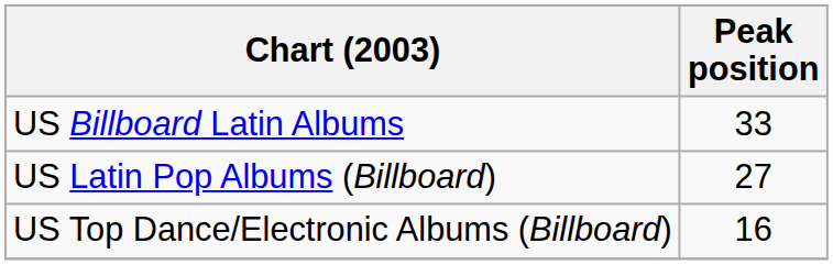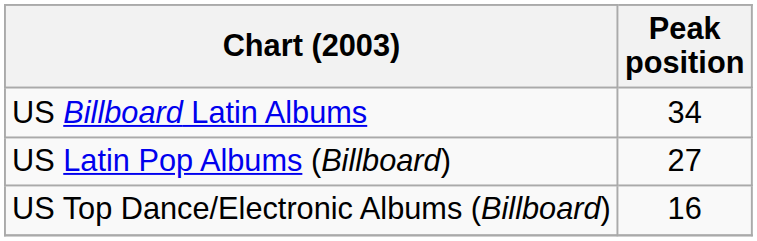 <table class="wikitable">
 <tr>
 <th align="left">Chart (2003)</th>
 <th align="left">Peak<br>position</th>
 </tr>
 <tr>
 <td align="left">US <a href='#'><em>Billboard</em> Latin Albums</a></td>
-<td style="text-align:center;">33</td>
+<td style="text-align:center;">34</td>
 </tr>
 <tr>
 <td align="left">US <a href='#'>Latin Pop Albums</a> (<em>Billboard</em>)</td>
 <td align="center">27</td>
 </tr>
 <tr>
 <td align="left">US Top Dance/Electronic Albums (<em>Billboard</em>)</td>
 <td style="text-align:center;">16</td>
 </tr>
 <tr>
 </tr>
 </table>
